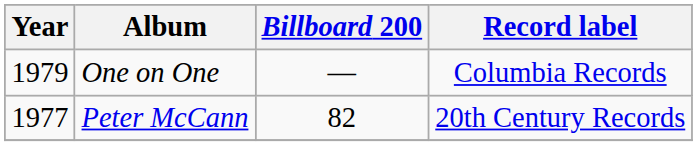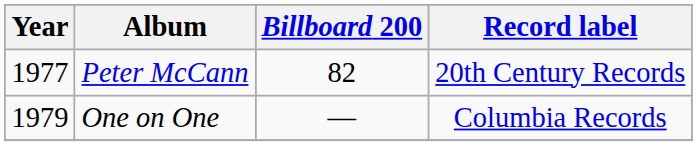 <table class="wikitable" style=text-align:center;>
 <tr>
 <th>Year</th>
 <th>Album</th>
 <th><a href='#'><em>Billboard</em> 200</a></th>
 <th><a href='#'>Record label</a></th>
 </tr>
 <tr>
+<td>1977</td>
+<td align=left><em><a href='#'>Peter McCann</a></em></td>
+<td>82</td>
+<td rowspan="1"><a href='#'>20th Century Records</a></td>
+</tr>
+<tr>
 <td>1979</td>
 <td align=left><em>One on One</em></td>
 <td>—</td>
 <td rowspan="1"><a href='#'>Columbia Records</a></td>
 </tr>
 <tr>
-<td>1977</td>
-<td align=left><em><a href='#'>Peter McCann</a></em></td>
-<td>82</td>
-<td rowspan="1"><a href='#'>20th Century Records</a></td>
-</tr>
-<tr>
 </tr>
 </table>
